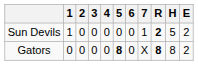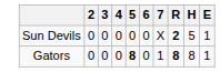 <table align = right border="2" cellpadding="4" cellspacing="0" style="margin: 1em 1em 1em 1em; background: #F9F9F9; border: 1px #aaa solid; border-collapse: collapse;">
 <tr align=center style="background: #F2F2F2;">
 <th></th>
-<th>1</th>
 <th>2</th>
 <th>3</th>
 <th>4</th>
 <th>5</th>
 <th>6</th>
 <th>7</th>
 <th>R</th>
 <th>H</th>
 <th>E</th>
 </tr>
 <tr align=center>
 <td>Sun Devils</td>
-<td>1</td>
 <td>0</td>
 <td>0</td>
 <td>0</td>
 <td>0</td>
 <td>0</td>
-<td>1</td>
+<td>X</td>
 <td><strong>2</strong></td>
 <td>5</td>
-<td>2</td>
+<td>1</td>
 </tr>
 <tr align=center>
 <td>Gators</td>
 <td>0</td>
 <td>0</td>
 <td>0</td>
-<td>0</td>
 <td><strong>8</strong></td>
 <td>0</td>
-<td>X</td>
+<td>1</td>
 <td><strong>8</strong></td>
 <td>8</td>
-<td>2</td>
+<td>1</td>
 </tr>
 </table>
